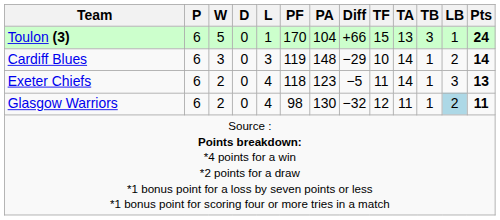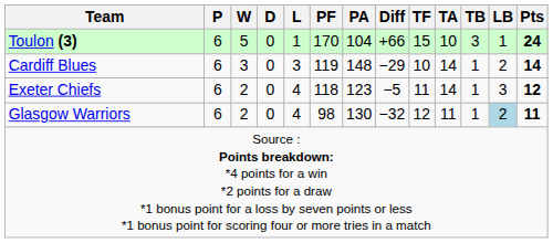 <table class="wikitable" style="text-align: center;">
 <tr>
 <th style="width:200px;">Team</th>
 <th width="20">P</th>
 <th width="20">W</th>
 <th width="20">D</th>
 <th width="20">L</th>
 <th width="20">PF</th>
 <th width="20">PA</th>
 <th width="20">Diff</th>
 <th width="20">TF</th>
 <th width="20">TA</th>
 <th width="20">TB</th>
 <th width="20">LB</th>
 <th width="20">Pts</th>
 </tr>
 <tr bgcolor="#ccffcc">
 <td align=left> <a href='#'>Toulon</a> <strong>(3)</strong></td>
 <td>6</td>
 <td>5</td>
 <td>0</td>
 <td>1</td>
 <td>170</td>
 <td>104</td>
 <td>+66</td>
 <td>15</td>
-<td>13</td>
+<td>10</td>
 <td>3</td>
 <td>1</td>
 <td><strong>24</strong></td>
 </tr>
 <tr>
 <td align=left> <a href='#'>Cardiff Blues</a></td>
 <td>6</td>
 <td>3</td>
 <td>0</td>
 <td>3</td>
 <td>119</td>
 <td>148</td>
 <td>−29</td>
 <td>10</td>
 <td>14</td>
 <td>1</td>
 <td>2</td>
 <td><strong>14</strong></td>
 </tr>
 <tr>
 <td align=left> <a href='#'>Exeter Chiefs</a></td>
 <td>6</td>
 <td>2</td>
 <td>0</td>
 <td>4</td>
 <td>118</td>
 <td>123</td>
 <td>−5</td>
 <td>11</td>
 <td>14</td>
 <td>1</td>
 <td>3</td>
-<td><strong>13</strong></td>
+<td><strong>12</strong></td>
 </tr>
 <tr>
 <td align=left> <a href='#'>Glasgow Warriors</a></td>
 <td>6</td>
 <td>2</td>
 <td>0</td>
 <td>4</td>
 <td>98</td>
 <td>130</td>
 <td>−32</td>
 <td>12</td>
 <td>11</td>
 <td>1</td>
 <td style="background: lightblue;">2</td>
 <td><strong>11</strong></td>
 </tr>
 <tr |align=left|>
 <td colspan="14" style="border:0px"><small>Source : <br><strong>Points breakdown:</strong><br>*4 points for a win<br>*2 points for a draw<br>*1 bonus point for a loss by seven points or less<br>*1 bonus point for scoring four or more tries in a match</small></td>
 </tr>
 </table>
